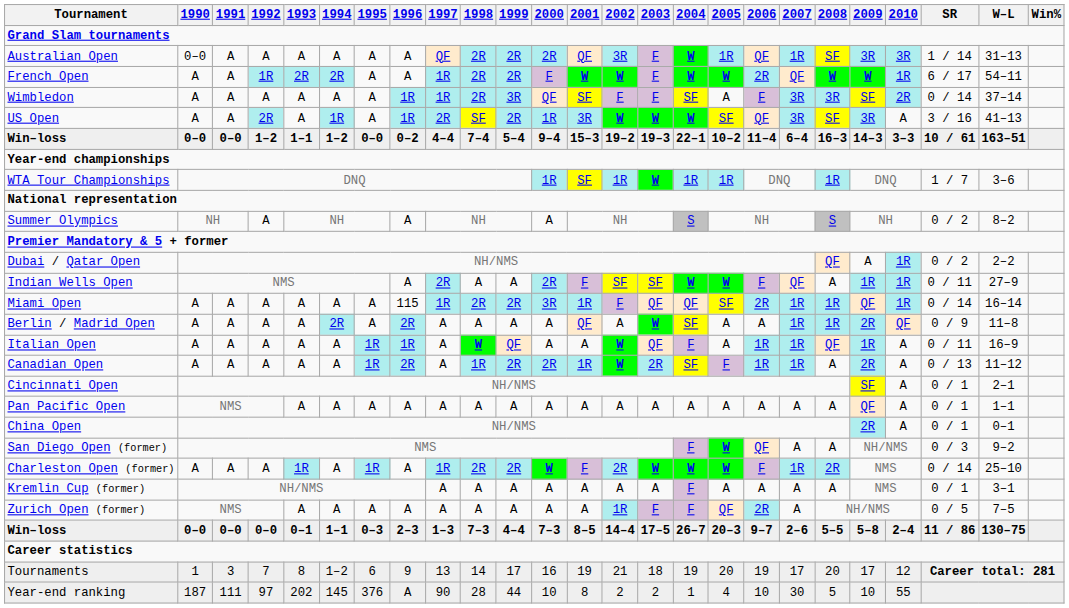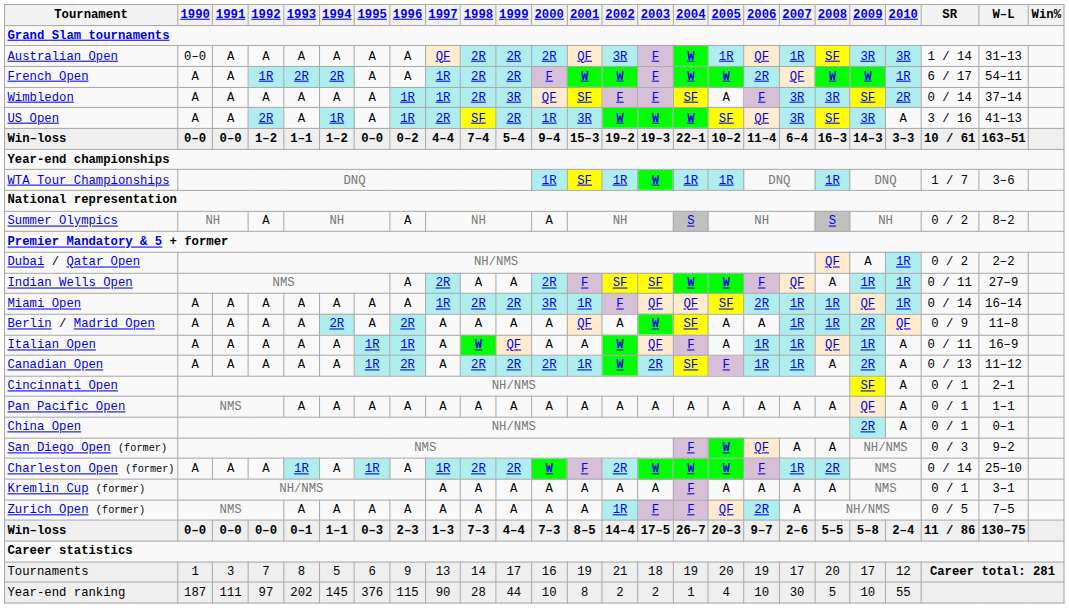 <table class="wikitable nowrap" style=text-align:center;font-size:90%>
 <tr>
 <th>Tournament</th>
 <th><a href='#'>1990</a></th>
 <th><a href='#'>1991</a></th>
 <th><a href='#'>1992</a></th>
 <th><a href='#'>1993</a></th>
 <th><a href='#'>1994</a></th>
 <th><a href='#'>1995</a></th>
 <th><a href='#'>1996</a></th>
 <th><a href='#'>1997</a></th>
 <th><a href='#'>1998</a></th>
 <th><a href='#'>1999</a></th>
 <th><a href='#'>2000</a></th>
 <th><a href='#'>2001</a></th>
 <th><a href='#'>2002</a></th>
 <th><a href='#'>2003</a></th>
 <th><a href='#'>2004</a></th>
 <th><a href='#'>2005</a></th>
 <th><a href='#'>2006</a></th>
 <th><a href='#'>2007</a></th>
 <th><a href='#'>2008</a></th>
 <th><a href='#'>2009</a></th>
 <th><a href='#'>2010</a></th>
 <th>SR</th>
 <th>W–L</th>
 <th>Win%</th>
 </tr>
 <tr>
 <td align="left" colspan="25"><strong><a href='#'>Grand Slam tournaments</a></strong></td>
 </tr>
 <tr>
 <td align="left"><a href='#'>Australian Open</a></td>
 <td>0–0</td>
 <td>A</td>
 <td>A</td>
 <td>A</td>
 <td>A</td>
 <td>A</td>
 <td>A</td>
 <td bgcolor="ffebcd"><a href='#'>QF</a></td>
 <td bgcolor="afeeee"><a href='#'>2R</a></td>
 <td bgcolor="afeeee"><a href='#'>2R</a></td>
 <td bgcolor="afeeee"><a href='#'>2R</a></td>
 <td bgcolor="ffebcd"><a href='#'>QF</a></td>
 <td bgcolor="afeeee"><a href='#'>3R</a></td>
 <td bgcolor="thistle"><a href='#'>F</a></td>
 <td bgcolor="lime"><strong><a href='#'>W</a></strong></td>
 <td bgcolor="afeeee"><a href='#'>1R</a></td>
 <td bgcolor="ffebcd"><a href='#'>QF</a></td>
 <td bgcolor="afeeee"><a href='#'>1R</a></td>
 <td bgcolor="yellow"><a href='#'>SF</a></td>
 <td bgcolor="afeeee"><a href='#'>3R</a></td>
 <td bgcolor="afeeee"><a href='#'>3R</a></td>
 <td>1 / 14</td>
 <td>31–13</td>
 <td></td>
 </tr>
 <tr>
 <td align="left"><a href='#'>French Open</a></td>
 <td>A</td>
 <td>A</td>
 <td bgcolor="afeeee"><a href='#'>1R</a></td>
 <td bgcolor="afeeee"><a href='#'>2R</a></td>
 <td bgcolor="afeeee"><a href='#'>2R</a></td>
 <td>A</td>
 <td>A</td>
 <td bgcolor="afeeee"><a href='#'>1R</a></td>
 <td bgcolor="afeeee"><a href='#'>2R</a></td>
 <td bgcolor="afeeee"><a href='#'>2R</a></td>
 <td bgcolor="thistle"><a href='#'>F</a></td>
 <td bgcolor="lime"><strong><a href='#'>W</a></strong></td>
 <td bgcolor="lime"><strong><a href='#'>W</a></strong></td>
 <td bgcolor="thistle"><a href='#'>F</a></td>
 <td bgcolor="lime"><strong><a href='#'>W</a></strong></td>
 <td bgcolor="lime"><strong><a href='#'>W</a></strong></td>
 <td bgcolor="afeeee"><a href='#'>2R</a></td>
 <td bgcolor="ffebcd"><a href='#'>QF</a></td>
 <td bgcolor="lime"><strong><a href='#'>W</a></strong></td>
 <td bgcolor="lime"><strong><a href='#'>W</a></strong></td>
 <td bgcolor="afeeee"><a href='#'>1R</a></td>
 <td>6 / 17</td>
 <td>54–11</td>
 <td></td>
 </tr>
 <tr>
 <td align="left"><a href='#'>Wimbledon</a></td>
 <td>A</td>
 <td>A</td>
 <td>A</td>
 <td>A</td>
 <td>A</td>
 <td>A</td>
 <td bgcolor="afeeee"><a href='#'>1R</a></td>
 <td bgcolor="afeeee"><a href='#'>1R</a></td>
 <td bgcolor="afeeee"><a href='#'>2R</a></td>
 <td bgcolor="afeeee"><a href='#'>3R</a></td>
 <td bgcolor="ffebcd"><a href='#'>QF</a></td>
 <td bgcolor="yellow"><a href='#'>SF</a></td>
 <td bgcolor="thistle"><a href='#'>F</a></td>
 <td bgcolor="thistle"><a href='#'>F</a></td>
 <td bgcolor="yellow"><a href='#'>SF</a></td>
 <td>A</td>
 <td bgcolor="thistle"><a href='#'>F</a></td>
 <td bgcolor="afeeee"><a href='#'>3R</a></td>
 <td bgcolor="afeeee"><a href='#'>3R</a></td>
 <td bgcolor="yellow"><a href='#'>SF</a></td>
 <td bgcolor="afeeee"><a href='#'>2R</a></td>
 <td>0 / 14</td>
 <td>37–14</td>
 <td></td>
 </tr>
 <tr>
 <td align="left"><a href='#'>US Open</a></td>
 <td>A</td>
 <td>A</td>
 <td bgcolor="afeeee"><a href='#'>2R</a></td>
 <td>A</td>
 <td bgcolor="afeeee"><a href='#'>1R</a></td>
 <td>A</td>
 <td bgcolor="afeeee"><a href='#'>1R</a></td>
 <td bgcolor="afeeee"><a href='#'>2R</a></td>
 <td bgcolor="yellow"><a href='#'>SF</a></td>
 <td bgcolor="afeeee"><a href='#'>2R</a></td>
 <td bgcolor="afeeee"><a href='#'>1R</a></td>
 <td bgcolor="afeeee"><a href='#'>3R</a></td>
 <td bgcolor="lime"><strong><a href='#'>W</a></strong></td>
 <td bgcolor="lime"><strong><a href='#'>W</a></strong></td>
 <td bgcolor="lime"><strong><a href='#'>W</a></strong></td>
 <td bgcolor="yellow"><a href='#'>SF</a></td>
 <td bgcolor="ffebcd"><a href='#'>QF</a></td>
 <td bgcolor="afeeee"><a href='#'>3R</a></td>
 <td bgcolor="yellow"><a href='#'>SF</a></td>
 <td bgcolor="afeeee"><a href='#'>3R</a></td>
 <td>A</td>
 <td>3 / 16</td>
 <td>41–13</td>
 <td></td>
 </tr>
 <tr style=background:#efefef;font-weight:bold>
 <td align="left">Win–loss</td>
 <td>0–0</td>
 <td>0–0</td>
 <td>1–2</td>
 <td>1–1</td>
 <td>1–2</td>
 <td>0–0</td>
 <td>0–2</td>
 <td>4–4</td>
 <td>7–4</td>
 <td>5–4</td>
 <td>9–4</td>
 <td>15–3</td>
 <td>19–2</td>
 <td>19–3</td>
 <td>22–1</td>
 <td>10–2</td>
 <td>11–4</td>
 <td>6–4</td>
 <td>16–3</td>
 <td>14–3</td>
 <td>3–3</td>
 <td>10 / 61</td>
 <td>163–51</td>
 <td></td>
 </tr>
 <tr>
 <td colspan="25"  align="left"><strong>Year-end championships</strong></td>
 </tr>
 <tr>
 <td align="left"><a href='#'>WTA Tour Championships</a></td>
 <td colspan="10" style=color:#767676>DNQ</td>
 <td bgcolor=afeeee><a href='#'>1R</a></td>
 <td bgcolor=yellow><a href='#'>SF</a></td>
 <td bgcolor=afeeee><a href='#'>1R</a></td>
 <td bgcolor=lime><strong><a href='#'>W</a></strong></td>
 <td bgcolor=afeeee><a href='#'>1R</a></td>
 <td bgcolor=afeeee><a href='#'>1R</a></td>
 <td colspan="2" style=color:#767676>DNQ</td>
 <td bgcolor=afeeee><a href='#'>1R</a></td>
 <td colspan="2" style=color:#767676>DNQ</td>
 <td>1 / 7</td>
 <td>3–6</td>
 <td></td>
 </tr>
 <tr>
 <td colspan="25"  align="left"><strong>National representation</strong></td>
 </tr>
 <tr>
 <td align="left"><a href='#'>Summer Olympics</a></td>
 <td colspan="2" style=color:#767676>NH</td>
 <td>A</td>
 <td colspan="3" style=color:#767676>NH</td>
 <td>A</td>
 <td colspan="3" style=color:#767676>NH</td>
 <td>A</td>
 <td colspan="3" style=color:#767676>NH</td>
 <td bgcolor=silver><a href='#'>S</a></td>
 <td colspan="3" style=color:#767676>NH</td>
 <td bgcolor=silver><a href='#'>S</a></td>
 <td colspan="2" style=color:#767676>NH</td>
 <td>0 / 2</td>
 <td>8–2</td>
 <td></td>
 </tr>
 <tr>
 <td colspan="25"  align="left"><strong><a href='#'>Premier Mandatory & 5</a> + former</strong></td>
 </tr>
 <tr>
 <td align="left"><a href='#'>Dubai</a> / <a href='#'>Qatar Open</a></td>
 <td colspan="18" style=color:#767676>NH/NMS</td>
 <td bgcolor=ffebcd><a href='#'>QF</a></td>
 <td>A</td>
 <td bgcolor=afeeee><a href='#'>1R</a></td>
 <td>0 / 2</td>
 <td>2–2</td>
 <td></td>
 </tr>
 <tr>
 <td align="left"><a href='#'>Indian Wells Open</a></td>
 <td colspan="6" style=color:#767676>NMS</td>
 <td>A</td>
 <td bgcolor=afeeee><a href='#'>2R</a></td>
 <td>A</td>
 <td>A</td>
 <td bgcolor=afeeee><a href='#'>2R</a></td>
 <td bgcolor=thistle><a href='#'>F</a></td>
 <td bgcolor=yellow><a href='#'>SF</a></td>
 <td bgcolor=yellow><a href='#'>SF</a></td>
 <td bgcolor=lime><strong><a href='#'>W</a></strong></td>
 <td bgcolor=lime><strong><a href='#'>W</a></strong></td>
 <td bgcolor=thistle><a href='#'>F</a></td>
 <td bgcolor=ffebcd><a href='#'>QF</a></td>
 <td>A</td>
 <td bgcolor=afeeee><a href='#'>1R</a></td>
 <td bgcolor=afeeee><a href='#'>1R</a></td>
 <td>0 / 11</td>
 <td>27–9</td>
 <td></td>
 </tr>
 <tr>
 <td align="left"><a href='#'>Miami Open</a></td>
 <td>A</td>
 <td>A</td>
 <td>A</td>
 <td>A</td>
 <td>A</td>
 <td>A</td>
-<td>115</td>
+<td>A</td>
 <td bgcolor=afeeee><a href='#'>1R</a></td>
 <td bgcolor=afeeee><a href='#'>2R</a></td>
 <td bgcolor=afeeee><a href='#'>2R</a></td>
 <td bgcolor=afeeee><a href='#'>3R</a></td>
 <td bgcolor=afeeee><a href='#'>1R</a></td>
 <td bgcolor=thistle><a href='#'>F</a></td>
 <td bgcolor=ffebcd><a href='#'>QF</a></td>
 <td bgcolor=ffebcd><a href='#'>QF</a></td>
 <td bgcolor=yellow><a href='#'>SF</a></td>
 <td bgcolor=afeeee><a href='#'>2R</a></td>
 <td bgcolor=afeeee><a href='#'>1R</a></td>
 <td bgcolor=afeeee><a href='#'>1R</a></td>
 <td bgcolor=ffebcd><a href='#'>QF</a></td>
 <td bgcolor=afeeee><a href='#'>1R</a></td>
 <td>0 / 14</td>
 <td>16–14</td>
 <td></td>
 </tr>
 <tr>
 <td align="left"><a href='#'>Berlin</a> / <a href='#'>Madrid Open</a></td>
 <td>A</td>
 <td>A</td>
 <td>A</td>
 <td>A</td>
 <td bgcolor=afeeee><a href='#'>2R</a></td>
 <td>A</td>
 <td bgcolor=afeeee><a href='#'>2R</a></td>
 <td>A</td>
 <td>A</td>
 <td>A</td>
 <td>A</td>
 <td bgcolor=ffebcd><a href='#'>QF</a></td>
 <td>A</td>
 <td bgcolor=lime><strong><a href='#'>W</a></strong></td>
 <td bgcolor=yellow><a href='#'>SF</a></td>
 <td>A</td>
 <td>A</td>
 <td bgcolor=afeeee><a href='#'>1R</a></td>
 <td bgcolor=afeeee><a href='#'>1R</a></td>
 <td bgcolor=afeeee><a href='#'>2R</a></td>
 <td bgcolor=ffebcd><a href='#'>QF</a></td>
 <td>0 / 9</td>
 <td>11–8</td>
 <td></td>
 </tr>
 <tr>
 <td align="left"><a href='#'>Italian Open</a></td>
 <td>A</td>
 <td>A</td>
 <td>A</td>
 <td>A</td>
 <td>A</td>
 <td bgcolor=afeeee><a href='#'>1R</a></td>
 <td bgcolor=afeeee><a href='#'>1R</a></td>
 <td>A</td>
 <td bgcolor=lime><strong><a href='#'>W</a></strong></td>
 <td bgcolor=ffebcd><a href='#'>QF</a></td>
 <td>A</td>
 <td>A</td>
 <td bgcolor=lime><strong><a href='#'>W</a></strong></td>
 <td bgcolor=ffebcd><a href='#'>QF</a></td>
 <td bgcolor=thistle><a href='#'>F</a></td>
 <td>A</td>
 <td bgcolor=afeeee><a href='#'>1R</a></td>
 <td bgcolor=afeeee><a href='#'>1R</a></td>
 <td bgcolor=ffebcd><a href='#'>QF</a></td>
 <td bgcolor=afeeee><a href='#'>1R</a></td>
 <td>A</td>
 <td>0 / 11</td>
 <td>16–9</td>
 <td></td>
 </tr>
 <tr>
 <td align="left"><a href='#'>Canadian Open</a></td>
 <td>A</td>
 <td>A</td>
 <td>A</td>
 <td>A</td>
 <td>A</td>
 <td bgcolor=afeeee><a href='#'>1R</a></td>
 <td bgcolor=afeeee><a href='#'>2R</a></td>
 <td>A</td>
-<td bgcolor=afeeee><a href='#'>1R</a></td>
+<td bgcolor=afeeee><a href='#'>2R</a></td>
 <td bgcolor=afeeee><a href='#'>2R</a></td>
 <td bgcolor=afeeee><a href='#'>2R</a></td>
 <td bgcolor=afeeee><a href='#'>1R</a></td>
 <td bgcolor=lime><strong><a href='#'>W</a></strong></td>
 <td bgcolor=afeeee><a href='#'>2R</a></td>
 <td bgcolor=yellow><a href='#'>SF</a></td>
 <td bgcolor=thistle><a href='#'>F</a></td>
 <td bgcolor=afeeee><a href='#'>1R</a></td>
 <td bgcolor=afeeee><a href='#'>1R</a></td>
 <td>A</td>
 <td bgcolor=afeeee><a href='#'>2R</a></td>
 <td>A</td>
 <td>0 / 13</td>
 <td>11–12</td>
 <td></td>
 </tr>
 <tr>
 <td align="left"><a href='#'>Cincinnati Open</a></td>
 <td colspan="19" style=color:#767676>NH/NMS</td>
 <td bgcolor=yellow><a href='#'>SF</a></td>
 <td>A</td>
 <td>0 / 1</td>
 <td>2–1</td>
 <td></td>
 </tr>
 <tr>
 <td align="left"><a href='#'>Pan Pacific Open</a></td>
 <td colspan="3" style=color:#767676>NMS</td>
 <td>A</td>
 <td>A</td>
 <td>A</td>
 <td>A</td>
 <td>A</td>
 <td>A</td>
 <td>A</td>
 <td>A</td>
 <td>A</td>
 <td>A</td>
 <td>A</td>
 <td>A</td>
 <td>A</td>
 <td>A</td>
 <td>A</td>
 <td>A</td>
 <td bgcolor=ffebcd><a href='#'>QF</a></td>
 <td>A</td>
 <td>0 / 1</td>
 <td>1–1</td>
 <td></td>
 </tr>
 <tr>
 <td align="left"><a href='#'>China Open</a></td>
 <td colspan="19" style=color:#767676>NH/NMS</td>
 <td bgcolor=afeeee><a href='#'>2R</a></td>
 <td>A</td>
 <td>0 / 1</td>
 <td>0–1</td>
 <td></td>
 </tr>
 <tr>
 <td align="left"><a href='#'>San Diego Open</a> <small>(former)</small></td>
 <td colspan="14" style=color:#767676>NMS</td>
 <td bgcolor=thistle><a href='#'>F</a></td>
 <td bgcolor=lime><strong><a href='#'>W</a></strong></td>
 <td bgcolor=ffebcd><a href='#'>QF</a></td>
 <td>A</td>
 <td>A</td>
 <td colspan="2" style=color:#767676>NH/NMS</td>
 <td>0 / 3</td>
 <td>9–2</td>
 <td></td>
 </tr>
 <tr>
 <td align="left"><a href='#'>Charleston Open</a> <small>(former)</small></td>
 <td>A</td>
 <td>A</td>
 <td>A</td>
 <td bgcolor=afeeee><a href='#'>1R</a></td>
 <td>A</td>
 <td bgcolor=afeeee><a href='#'>1R</a></td>
 <td>A</td>
 <td bgcolor=afeeee><a href='#'>1R</a></td>
 <td bgcolor=afeeee><a href='#'>2R</a></td>
 <td bgcolor=afeeee><a href='#'>2R</a></td>
 <td bgcolor=lime><strong><a href='#'>W</a></strong></td>
 <td bgcolor=thistle><a href='#'>F</a></td>
 <td bgcolor=afeeee><a href='#'>2R</a></td>
 <td bgcolor=lime><strong><a href='#'>W</a></strong></td>
 <td bgcolor=lime><strong><a href='#'>W</a></strong></td>
 <td bgcolor=lime><strong><a href='#'>W</a></strong></td>
 <td bgcolor=thistle><a href='#'>F</a></td>
 <td bgcolor=afeeee><a href='#'>1R</a></td>
 <td bgcolor=afeeee><a href='#'>2R</a></td>
 <td colspan="2" style=color:#767676>NMS</td>
 <td>0 / 14</td>
 <td>25–10</td>
 <td></td>
 </tr>
 <tr>
 <td align="left"><a href='#'>Kremlin Cup</a> <small>(former)</small></td>
 <td colspan="7" style=color:#767676>NH/NMS</td>
 <td>A</td>
 <td>A</td>
 <td>A</td>
 <td>A</td>
 <td>A</td>
 <td>A</td>
 <td>A</td>
 <td bgcolor=thistle><a href='#'>F</a></td>
 <td>A</td>
 <td>A</td>
 <td>A</td>
 <td>A</td>
 <td colspan="2" style=color:#767676>NMS</td>
 <td>0 / 1</td>
 <td>3–1</td>
 <td></td>
 </tr>
 <tr>
 <td align="left"><a href='#'>Zurich Open</a> <small>(former)</small></td>
 <td colspan="3" style=color:#767676>NMS</td>
 <td>A</td>
 <td>A</td>
 <td>A</td>
 <td>A</td>
 <td>A</td>
 <td>A</td>
 <td>A</td>
 <td>A</td>
 <td>A</td>
 <td bgcolor=afeeee><a href='#'>1R</a></td>
 <td bgcolor=thistle><a href='#'>F</a></td>
 <td bgcolor=thistle><a href='#'>F</a></td>
 <td bgcolor=ffebcd><a href='#'>QF</a></td>
 <td bgcolor=afeeee><a href='#'>2R</a></td>
 <td>A</td>
 <td colspan="3" style=color:#767676>NH/NMS</td>
 <td>0 / 5</td>
 <td>7–5</td>
 <td></td>
 </tr>
 <tr style=background:#efefef;font-weight:bold>
 <td align="left">Win–loss</td>
 <td>0–0</td>
 <td>0–0</td>
 <td>0–0</td>
 <td>0–1</td>
 <td>1–1</td>
 <td>0–3</td>
 <td>2–3</td>
 <td>1–3</td>
 <td>7–3</td>
 <td>4–4</td>
 <td>7–3</td>
 <td>8–5</td>
 <td>14–4</td>
 <td>17–5</td>
 <td>26–7</td>
 <td>20–3</td>
 <td>9–7</td>
 <td>2–6</td>
 <td>5–5</td>
 <td>5–8</td>
 <td>2–4</td>
 <td>11 / 86</td>
 <td>130–75</td>
 <td></td>
 </tr>
 <tr>
 <td colspan="25"  align="left"><strong>Career statistics</strong></td>
 </tr>
 <tr bgcolor=efefef>
 <td align="left">Tournaments</td>
 <td>1</td>
 <td>3</td>
 <td>7</td>
 <td>8</td>
-<td>1–2</td>
+<td>5</td>
 <td>6</td>
 <td>9</td>
 <td>13</td>
 <td>14</td>
 <td>17</td>
 <td>16</td>
 <td>19</td>
 <td>21</td>
 <td>18</td>
 <td>19</td>
 <td>20</td>
 <td>19</td>
 <td>17</td>
 <td>20</td>
 <td>17</td>
 <td>12</td>
 <td colspan="3"><strong>Career total: 281</strong></td>
 </tr>
 <tr bgcolor=efefef>
 <td align=left>Year-end ranking</td>
 <td>187</td>
 <td>111</td>
 <td>97</td>
 <td>202</td>
 <td>145</td>
 <td>376</td>
-<td>A</td>
+<td>115</td>
 <td>90</td>
 <td>28</td>
 <td>44</td>
 <td>10</td>
 <td>8</td>
 <td>2</td>
 <td>2</td>
 <td>1</td>
 <td>4</td>
 <td>10</td>
 <td>30</td>
 <td>5</td>
 <td>10</td>
 <td>55</td>
 <td colspan="3"></td>
 </tr>
 </table>
